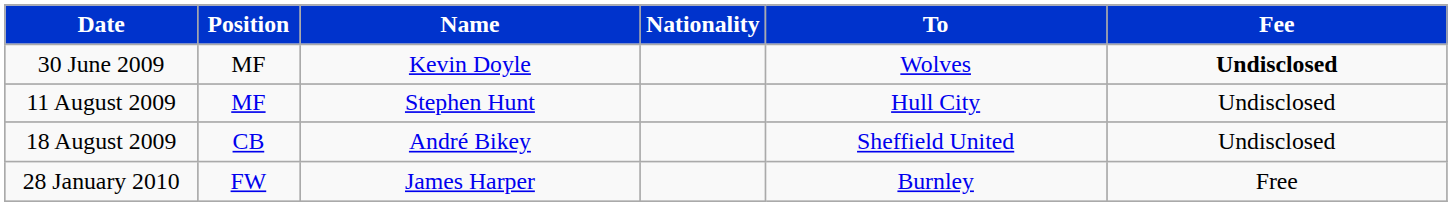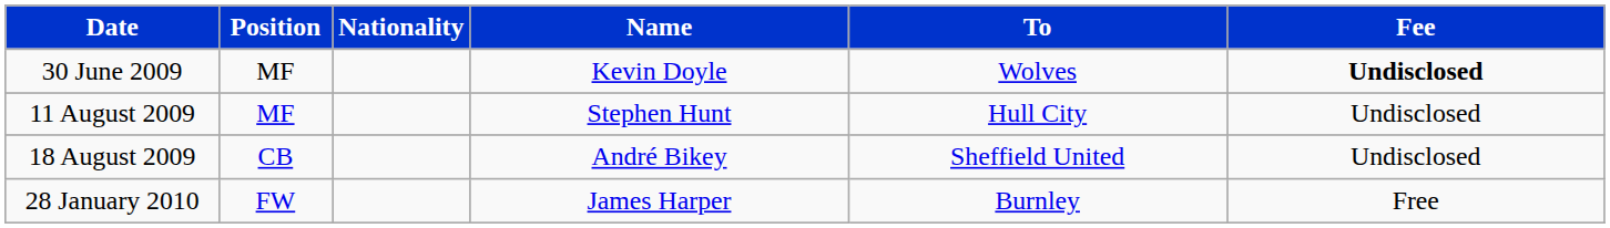 <table class="wikitable"  style="text-align:center; font-size:90%; ">
 <tr>
 <th style="background:#03c; color:white; width:110px;">Date</th>
 <th style="background:#03c; color:white; width:55px;">Position</th>
+<th style="background:#03c; color:white; width:55px;">Nationality</th>
 <th style="background:#03c; color:white; width:200px;">Name</th>
-<th style="background:#03c; color:white; width:55px;">Nationality</th>
 <th style="background:#03c; color:white; width:200px;">To</th>
 <th style="background:#03c; color:white; width:200px;">Fee</th>
 </tr>
 <tr>
 <td>30 June 2009</td>
 <td>MF</td>
+<td></td>
 <td><a href='#'>Kevin Doyle</a></td>
-<td></td>
 <td><a href='#'>Wolves</a></td>
 <td><strong>Undisclosed</strong></td>
 </tr>
 <tr>
 <td>11 August 2009</td>
 <td><a href='#'>MF</a></td>
+<td></td>
 <td><a href='#'>Stephen Hunt</a></td>
-<td></td>
 <td><a href='#'>Hull City</a></td>
 <td>Undisclosed</td>
 </tr>
 <tr>
 <td>18 August 2009</td>
 <td><a href='#'>CB</a></td>
+<td></td>
 <td><a href='#'>André Bikey</a></td>
-<td></td>
 <td><a href='#'>Sheffield United</a></td>
 <td>Undisclosed</td>
 </tr>
 <tr>
 <td>28 January 2010</td>
 <td><a href='#'>FW</a></td>
+<td></td>
 <td><a href='#'>James Harper</a></td>
-<td></td>
 <td><a href='#'>Burnley</a></td>
 <td>Free</td>
 </tr>
 </table>
